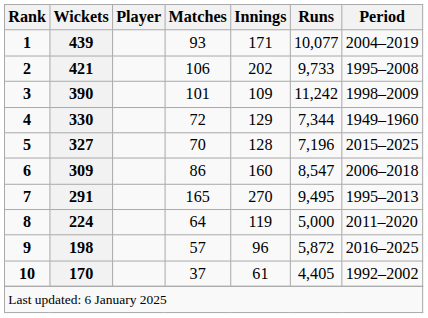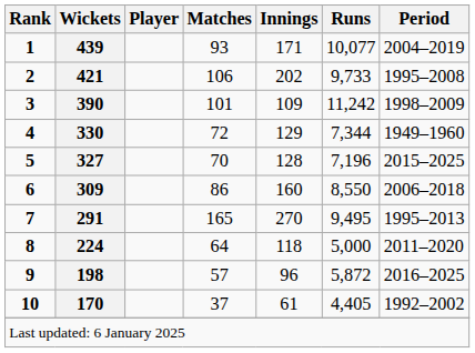 <table class="wikitable plainrowheaders sortable">
 <tr>
 <th scope=col>Rank</th>
 <th scope=col>Wickets</th>
 <th scope=col>Player</th>
 <th scope=col>Matches</th>
 <th scope=col>Innings</th>
 <th scope=col>Runs</th>
 <th scope=col>Period</th>
 </tr>
 <tr>
 <td align=center><strong>1</strong></td>
 <th scope=row style=text-align:center;>439</th>
 <td></td>
 <td align=center>93</td>
 <td align=center>171</td>
 <td align=center>10,077</td>
 <td>2004–2019</td>
 </tr>
 <tr>
 <td align=center><strong>2</strong></td>
 <th scope=row style=text-align:center;>421</th>
 <td></td>
 <td align=center>106</td>
 <td align=center>202</td>
 <td align=center>9,733</td>
 <td>1995–2008</td>
 </tr>
 <tr>
 <td align=center><strong>3</strong></td>
 <th scope=row style=text-align:center;>390</th>
 <td></td>
 <td align=center>101</td>
 <td align=center>109</td>
 <td align=center>11,242</td>
 <td>1998–2009</td>
 </tr>
 <tr>
 <td align=center><strong>4</strong></td>
 <th scope=row style=text-align:center;>330</th>
 <td></td>
 <td align=center>72</td>
 <td align=center>129</td>
 <td align=center>7,344</td>
 <td>1949–1960</td>
 </tr>
 <tr>
 <td align=center><strong>5</strong></td>
 <th scope=row style=text-align:center;>327</th>
 <td></td>
 <td align=center>70</td>
 <td align=center>128</td>
 <td align=center>7,196</td>
 <td>2015–2025</td>
 </tr>
 <tr>
 <td align=center><strong>6</strong></td>
 <th scope=row style=text-align:center;>309</th>
 <td></td>
 <td align=center>86</td>
 <td align=center>160</td>
-<td align=center>8,547</td>
+<td align=center>8,550</td>
 <td>2006–2018</td>
 </tr>
 <tr>
 <td align=center><strong>7</strong></td>
 <th scope=row style=text-align:center;>291</th>
 <td></td>
 <td align=center>165</td>
 <td align=center>270</td>
 <td align=center>9,495</td>
 <td>1995–2013</td>
 </tr>
 <tr>
 <td align=center><strong>8</strong></td>
 <th scope=row style=text-align:center;>224</th>
 <td></td>
 <td align=center>64</td>
-<td align=center>119</td>
+<td align=center>118</td>
 <td align=center>5,000</td>
 <td>2011–2020</td>
 </tr>
 <tr>
 <td align=center><strong>9</strong></td>
 <th scope=row style=text-align:center;>198</th>
 <td></td>
 <td align=center>57</td>
 <td align=center>96</td>
 <td align=center>5,872</td>
 <td>2016–2025</td>
 </tr>
 <tr>
 <td align=center><strong>10</strong></td>
 <th scope=row style=text-align:center;>170</th>
 <td></td>
 <td align=center>37</td>
 <td align=center>61</td>
 <td align=center>4,405</td>
 <td>1992–2002</td>
 </tr>
 <tr>
 </tr>
 <tr class=sortbottom>
 <td colspan=7><small>Last updated: 6 January 2025</small></td>
 </tr>
 </table>
